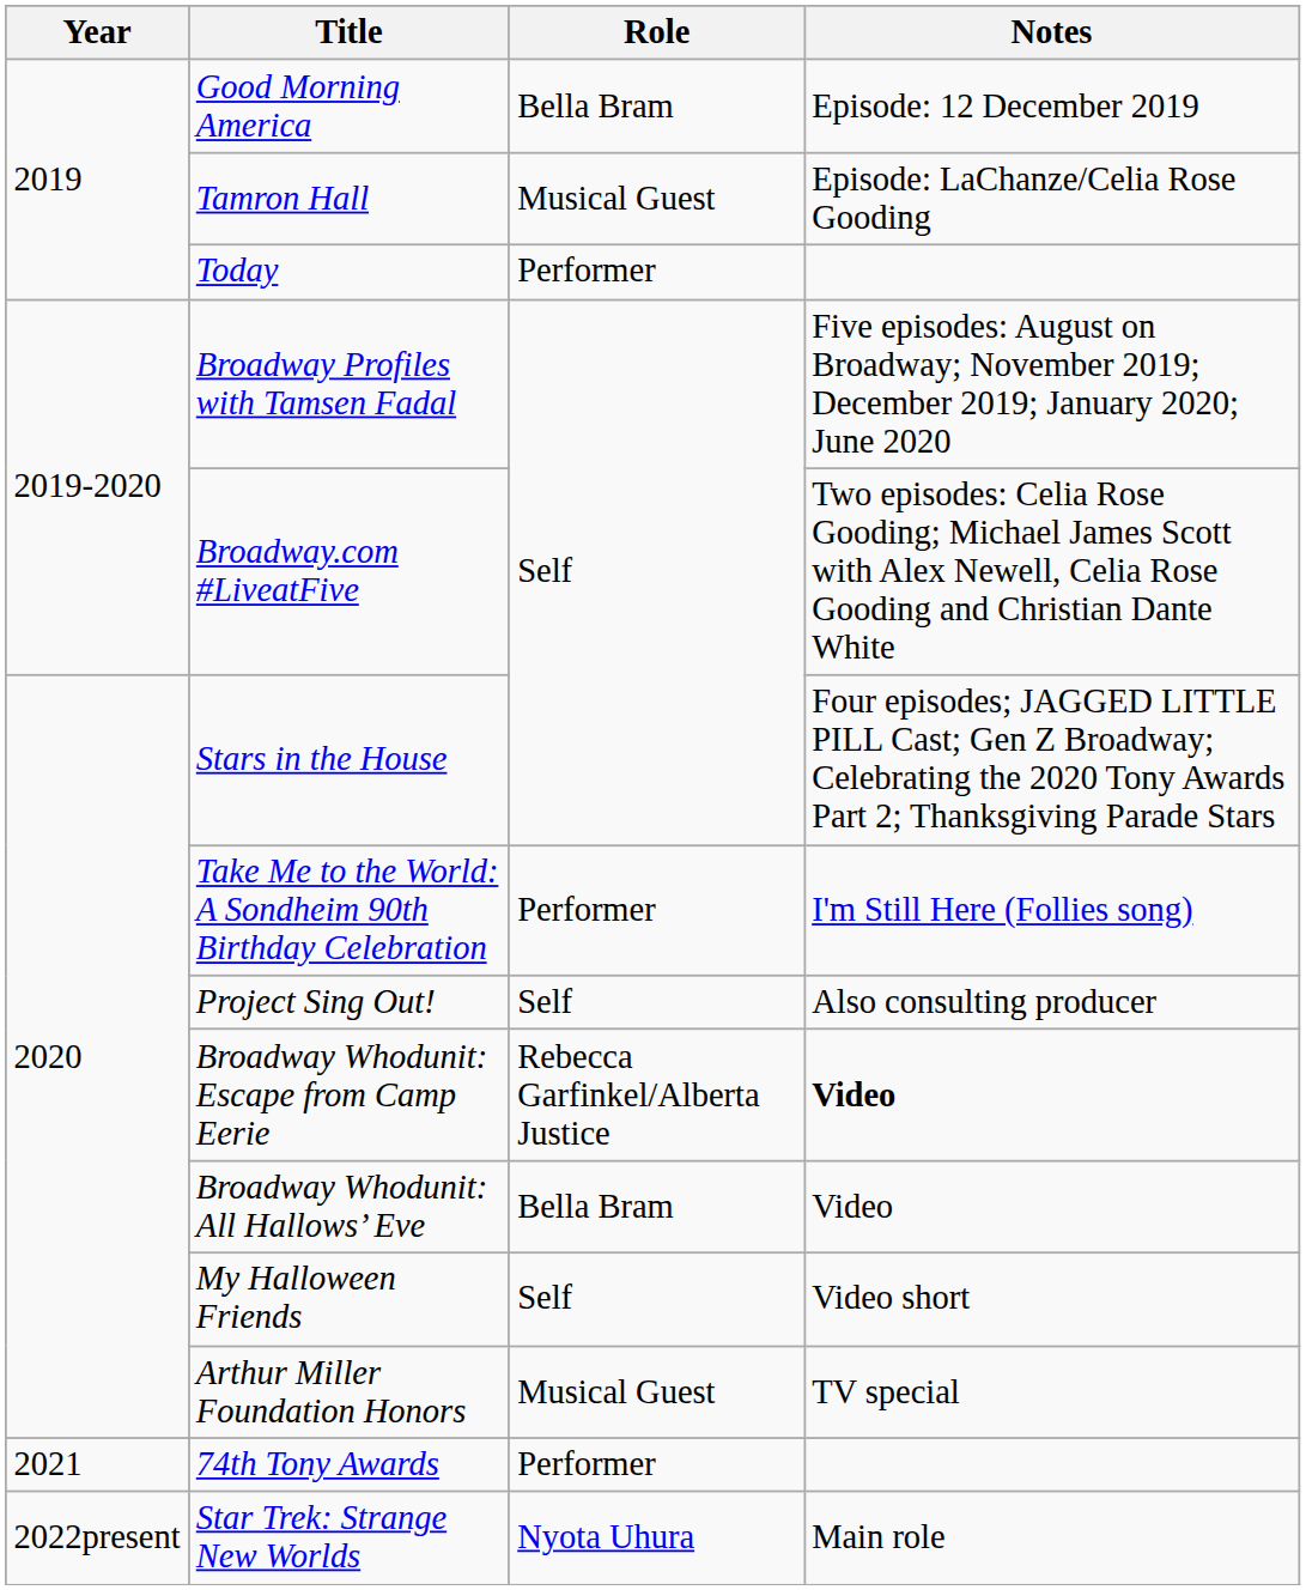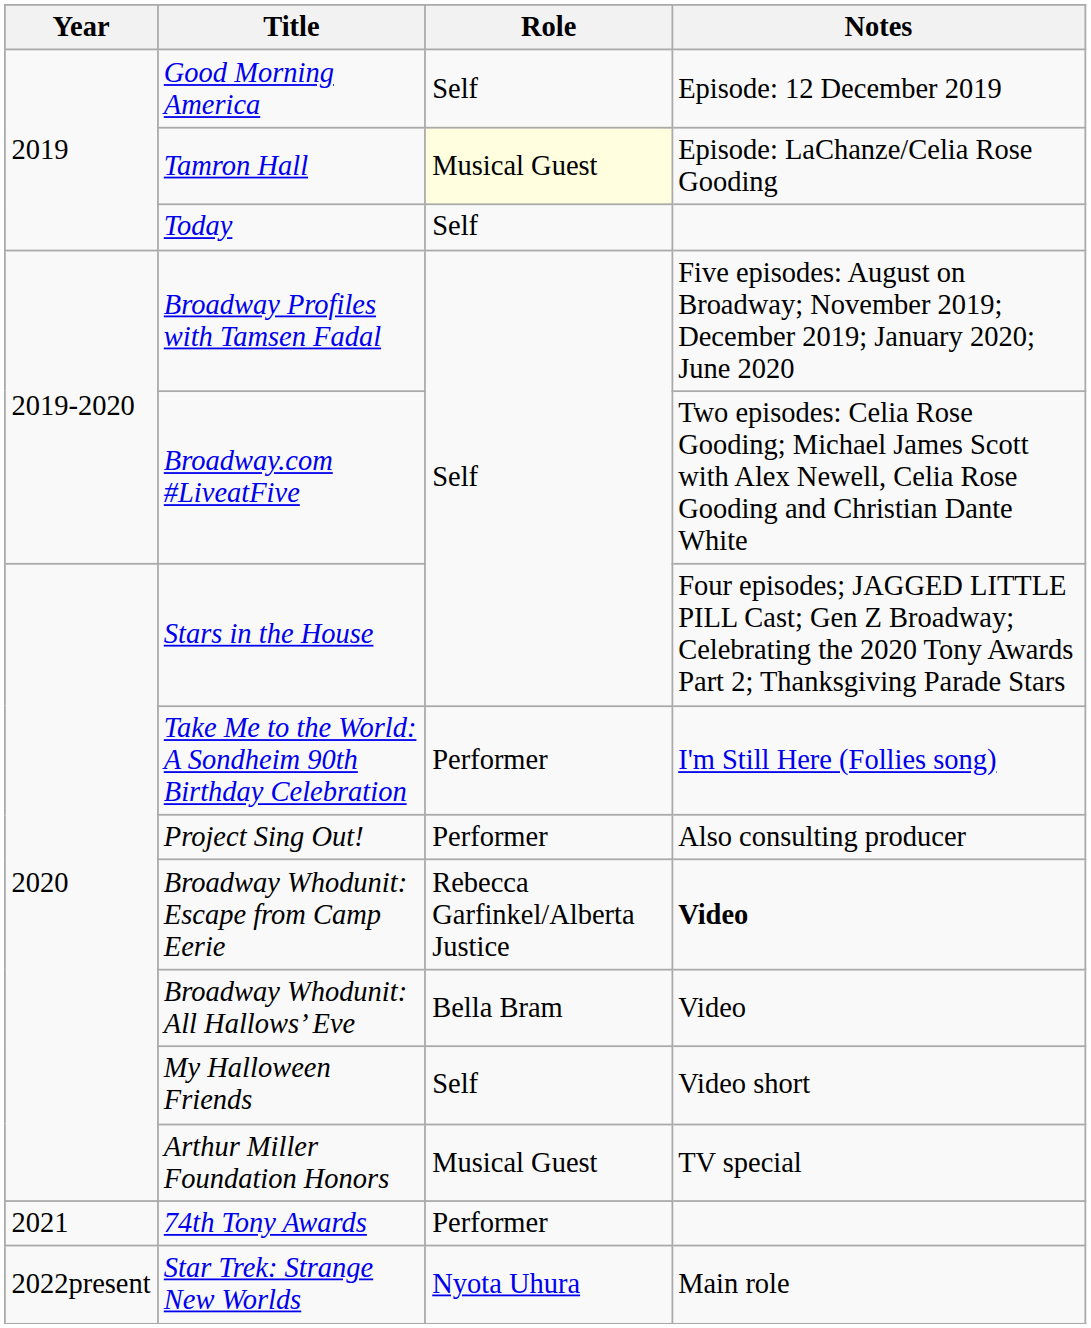 <table class="wikitable sortable">
 <tr>
 <th>Year</th>
 <th>Title</th>
 <th>Role</th>
 <th>Notes</th>
 </tr>
 <tr>
 <td rowspan="3">2019</td>
 <td><em><a href='#'>Good Morning America</a></em></td>
-<td>Bella Bram</td>
+<td>Self</td>
 <td>Episode: 12 December 2019</td>
 </tr>
 <tr>
 <td><em><a href='#'>Tamron Hall</a></em></td>
-<td>Musical Guest</td>
+<td style="background: lightyellow;">Musical Guest</td>
 <td>Episode: LaChanze/Celia Rose Gooding</td>
 </tr>
 <tr>
 <td><em><a href='#'>Today</a></em></td>
-<td>Performer</td>
+<td>Self</td>
 <td></td>
 </tr>
 <tr>
 <td rowspan="2">2019-2020</td>
 <td><em><a href='#'>Broadway Profiles with Tamsen Fadal</a></em></td>
 <td rowspan="3">Self</td>
 <td>Five episodes: August on Broadway; November 2019; December 2019; January 2020; June 2020</td>
 </tr>
 <tr>
 <td><em><a href='#'>Broadway.com #LiveatFive</a></em></td>
 <td>Two episodes: Celia Rose Gooding; Michael James Scott with Alex Newell, Celia Rose Gooding and Christian Dante White</td>
 </tr>
 <tr>
 <td rowspan="7">2020</td>
 <td><em><a href='#'>Stars in the House</a></em></td>
 <td>Four episodes; JAGGED LITTLE PILL Cast; Gen Z Broadway; Celebrating the 2020 Tony Awards Part 2; Thanksgiving Parade Stars</td>
 </tr>
 <tr>
 <td><em><a href='#'>Take Me to the World: A Sondheim 90th Birthday Celebration</a></em></td>
 <td>Performer</td>
 <td><a href='#'>I'm Still Here (Follies song)</a></td>
 </tr>
 <tr>
 <td><em>Project Sing Out!</em></td>
-<td>Self</td>
+<td>Performer</td>
 <td>Also consulting producer</td>
 </tr>
 <tr>
 <td><em>Broadway Whodunit: Escape from Camp Eerie</em></td>
 <td>Rebecca Garfinkel/Alberta Justice</td>
 <td><strong>Video</strong></td>
 </tr>
 <tr>
 <td><em>Broadway Whodunit: All Hallows’ Eve</em></td>
 <td>Bella Bram</td>
 <td>Video</td>
 </tr>
 <tr>
 <td><em>My Halloween Friends</em></td>
 <td>Self</td>
 <td>Video short</td>
 </tr>
 <tr>
 <td><em>Arthur Miller Foundation Honors</em></td>
 <td>Musical Guest</td>
 <td>TV special</td>
 </tr>
 <tr>
 <td>2021</td>
 <td><em><a href='#'>74th Tony Awards</a></em></td>
 <td>Performer</td>
 <td></td>
 </tr>
 <tr>
 <td>2022present</td>
 <td><em><a href='#'>Star Trek: Strange New Worlds</a></em></td>
 <td><a href='#'>Nyota Uhura</a></td>
 <td>Main role</td>
 </tr>
 <tr>
 </tr>
 </table>
